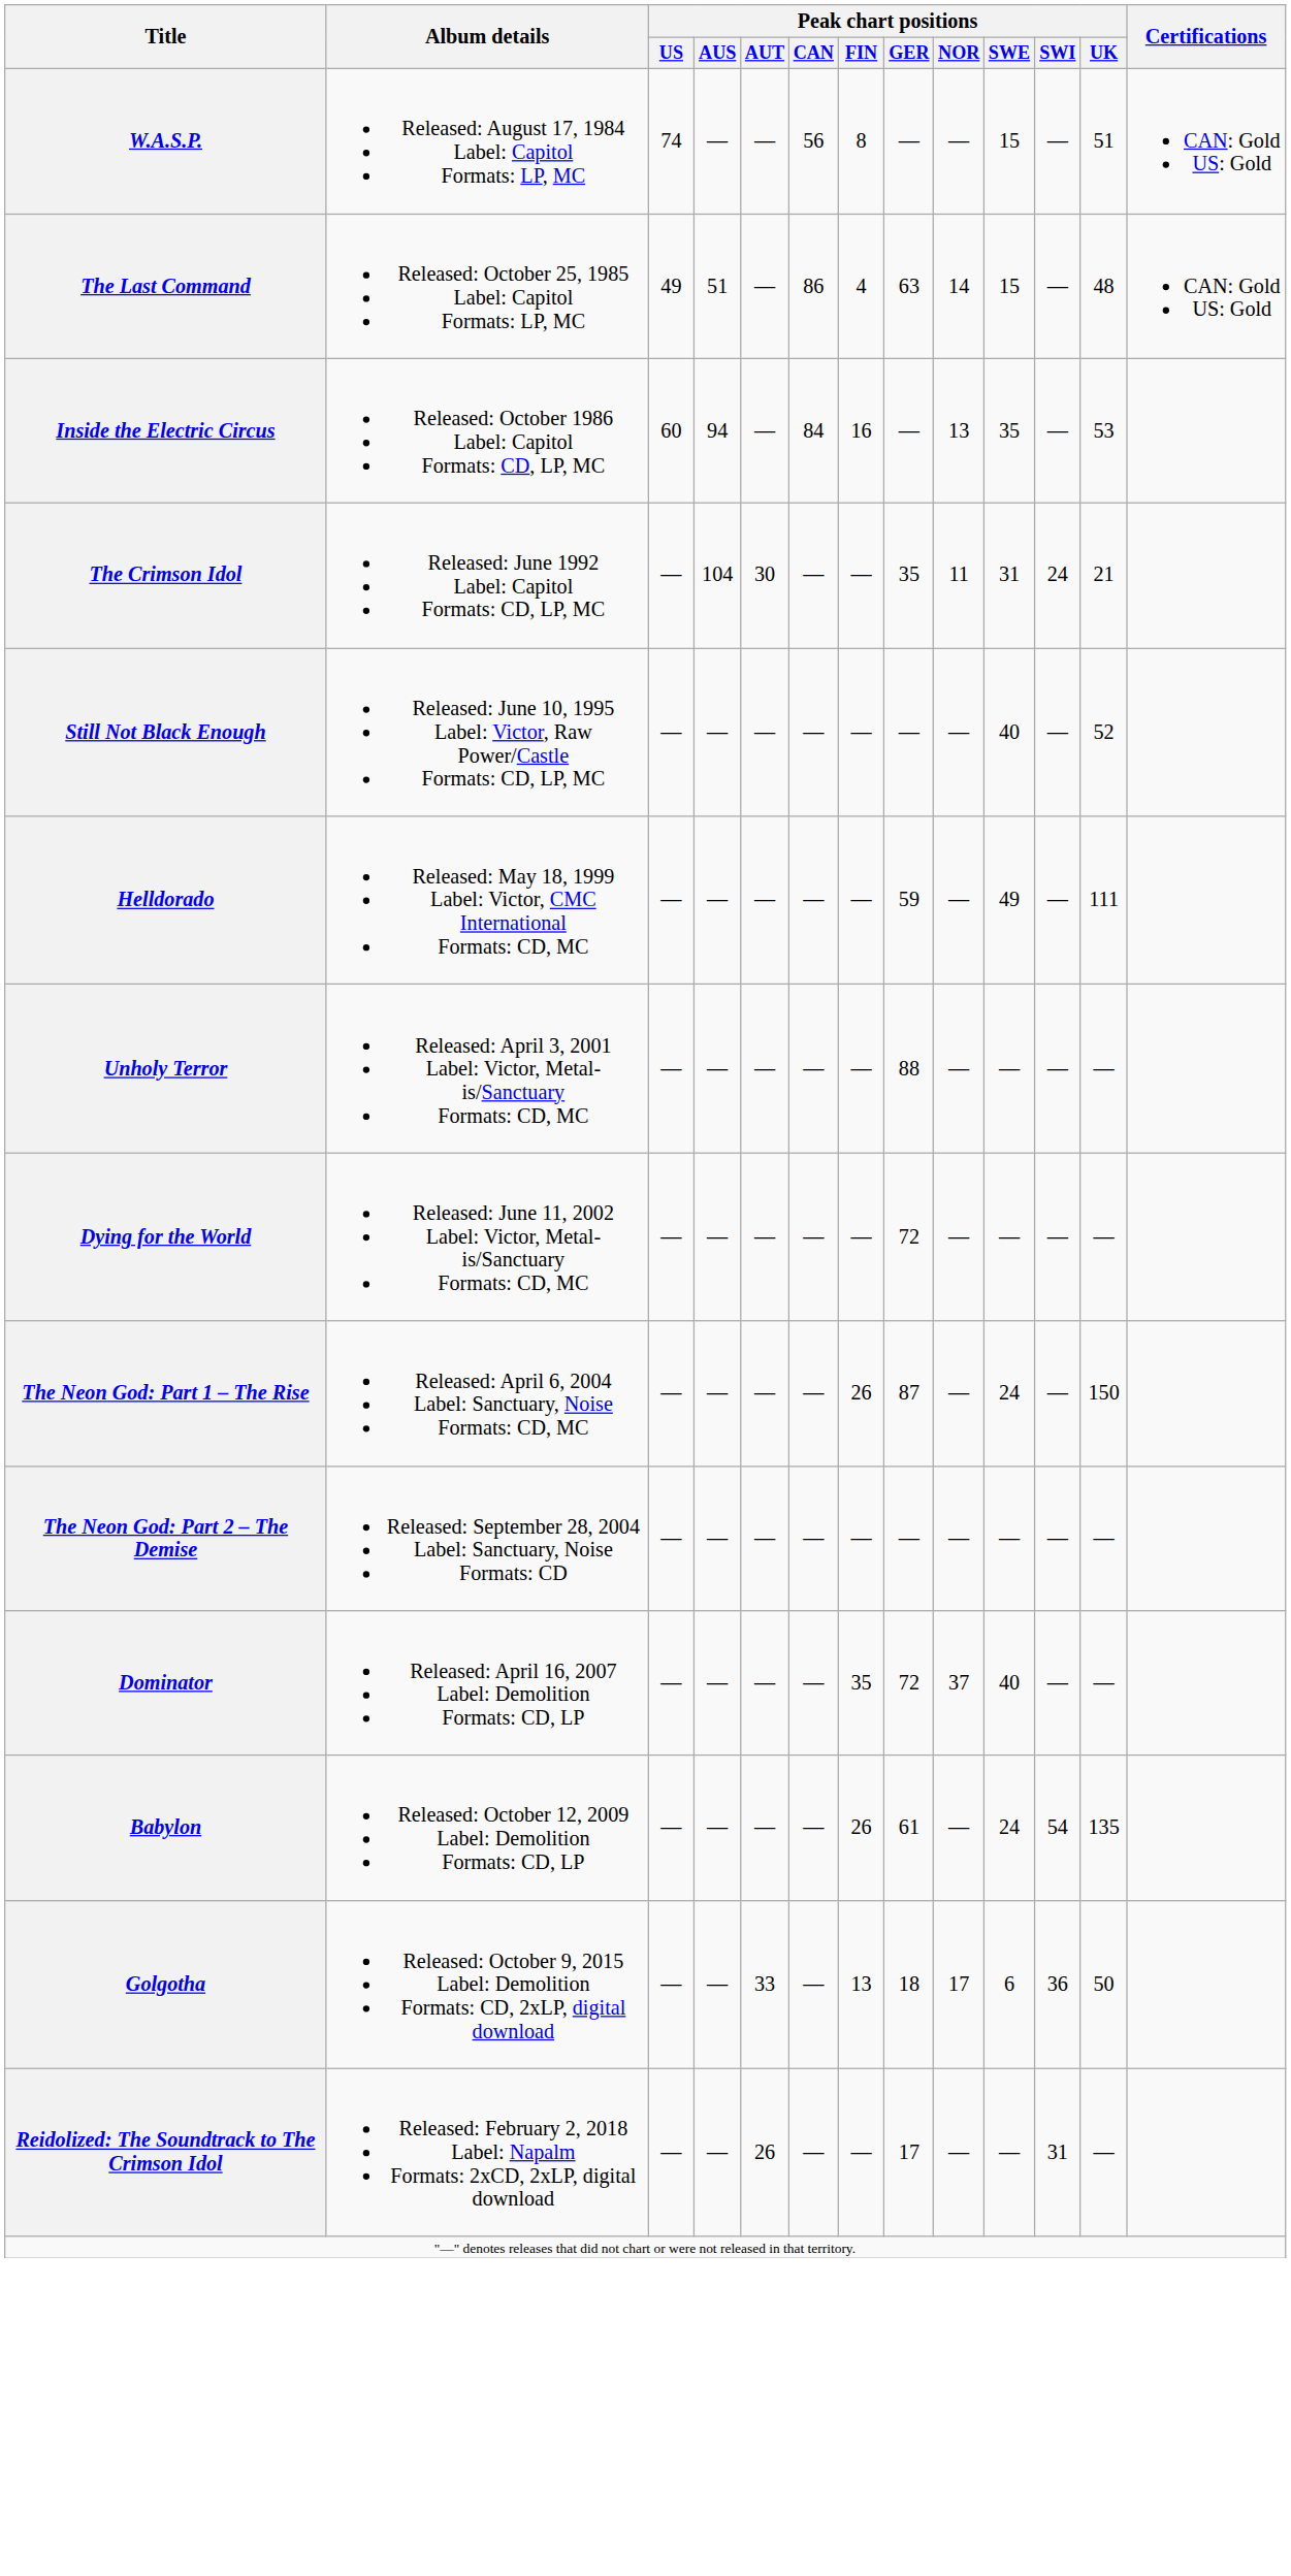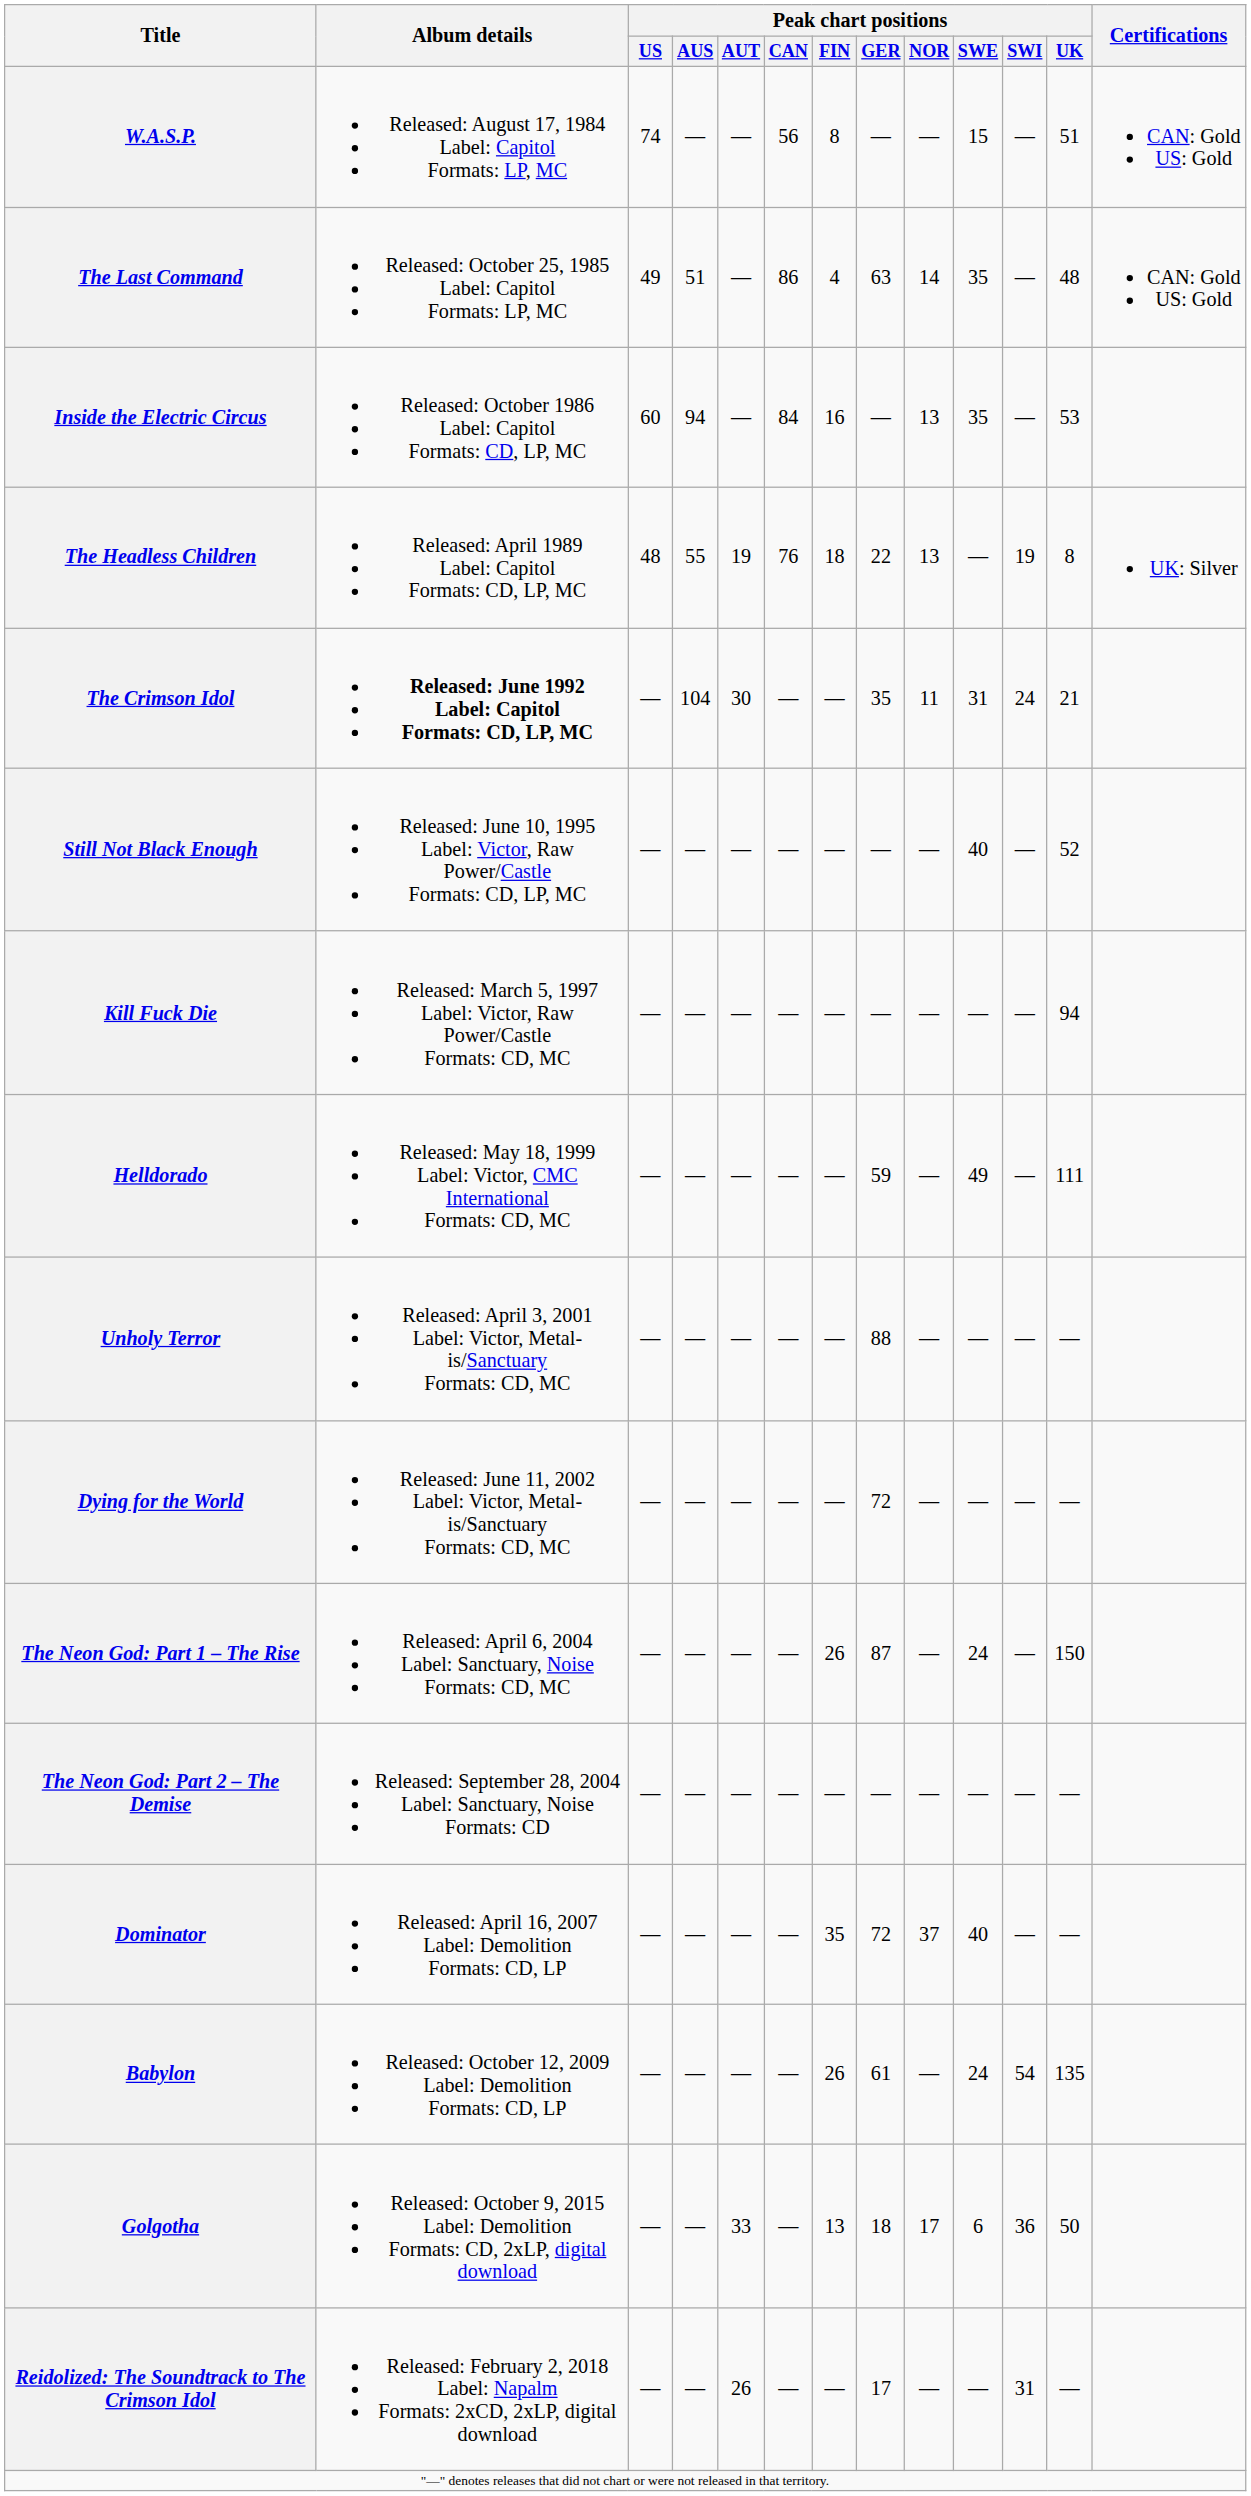 <table class="wikitable plainrowheaders" style="text-align:center;">
 <tr>
 <th rowspan="2" scope="col" style="width:15em;">Title</th>
 <th rowspan="2" scope="col" style="width:15em;">Album details</th>
 <th colspan="10">Peak chart positions</th>
 <th rowspan="2"><a href='#'>Certifications</a></th>
 </tr>
 <tr>
 <th scope="col" style="width:2em;font-size:90%;"><a href='#'>US</a><br></th>
 <th scope="col" style="width:2em;font-size:90%;"><a href='#'>AUS</a><br></th>
 <th scope="col" style="width:2em;font-size:90%;"><a href='#'>AUT</a><br></th>
 <th scope="col" style="width:2em;font-size:90%;"><a href='#'>CAN</a><br></th>
 <th scope="col" style="width:2em;font-size:90%;"><a href='#'>FIN</a><br></th>
 <th scope="col" style="width:2em;font-size:90%;"><a href='#'>GER</a><br></th>
 <th scope="col" style="width:2em;font-size:90%;"><a href='#'>NOR</a><br></th>
 <th scope="col" style="width:2em;font-size:90%;"><a href='#'>SWE</a><br></th>
 <th scope="col" style="width:2em;font-size:90%;"><a href='#'>SWI</a><br></th>
 <th scope="col" style="width:2em;font-size:90%;"><a href='#'>UK</a><br></th>
 </tr>
 <tr>
 <th scope="row"><em><a href='#'>W.A.S.P.</a></em></th>
 <td><br><ul><li>Released: August 17, 1984</li><li>Label: <a href='#'>Capitol</a></li><li>Formats: <a href='#'>LP</a>, <a href='#'>MC</a></li></ul></td>
 <td>74</td>
 <td>—</td>
 <td>—</td>
 <td>56</td>
 <td>8</td>
 <td>—</td>
 <td>—</td>
 <td>15</td>
 <td>—</td>
 <td>51</td>
 <td><br><ul><li><a href='#'>CAN</a>: Gold</li><li><a href='#'>US</a>: Gold</li></ul></td>
 </tr>
 <tr>
 <th scope="row"><em><a href='#'>The Last Command</a></em></th>
 <td><br><ul><li>Released: October 25, 1985</li><li>Label: Capitol</li><li>Formats: LP, MC</li></ul></td>
 <td>49</td>
 <td>51</td>
 <td>—</td>
 <td>86</td>
 <td>4</td>
 <td>63</td>
 <td>14</td>
-<td>15</td>
+<td>35</td>
 <td>—</td>
 <td>48</td>
 <td><br><ul><li>CAN: Gold</li><li>US: Gold</li></ul></td>
 </tr>
 <tr>
 <th scope="row"><em><a href='#'>Inside the Electric Circus</a></em></th>
 <td><br><ul><li>Released: October 1986</li><li>Label: Capitol</li><li>Formats: <a href='#'>CD</a>, LP, MC</li></ul></td>
 <td>60</td>
 <td>94</td>
 <td>—</td>
 <td>84</td>
 <td>16</td>
 <td>—</td>
 <td>13</td>
 <td>35</td>
 <td>—</td>
 <td>53</td>
 <td></td>
 </tr>
 <tr>
+<th scope="row"><em><a href='#'>The Headless Children</a></em></th>
+<td><br><ul><li>Released: April 1989</li><li>Label: Capitol</li><li>Formats: CD, LP, MC</li></ul></td>
+<td>48</td>
+<td>55</td>
+<td>19</td>
+<td>76</td>
+<td>18</td>
+<td>22</td>
+<td>13</td>
+<td>—</td>
+<td>19</td>
+<td>8</td>
+<td><br><ul><li><a href='#'>UK</a>: Silver</li></ul></td>
+</tr>
+<tr>
 <th scope="row"><em><a href='#'>The Crimson Idol</a></em></th>
-<td><br><ul><li>Released: June 1992</li><li>Label: Capitol</li><li>Formats: CD, LP, MC</li></ul></td>
+<td><strong><br><ul><li>Released: June 1992</li><li>Label: Capitol</li><li>Formats: CD, LP, MC</li></ul></strong></td>
 <td>—</td>
 <td>104</td>
 <td>30</td>
 <td>—</td>
 <td>—</td>
 <td>35</td>
 <td>11</td>
 <td>31</td>
 <td>24</td>
 <td>21</td>
 <td></td>
 </tr>
 <tr>
 <th scope="row"><em><a href='#'>Still Not Black Enough</a></em></th>
 <td><br><ul><li>Released: June 10, 1995</li><li>Label: <a href='#'>Victor</a>, Raw Power/<a href='#'>Castle</a></li><li>Formats: CD, LP, MC</li></ul></td>
 <td>—</td>
 <td>—</td>
 <td>—</td>
 <td>—</td>
 <td>—</td>
 <td>—</td>
 <td>—</td>
 <td>40</td>
 <td>—</td>
 <td>52</td>
+<td></td>
+</tr>
+<tr>
+<th scope="row"><em><a href='#'>Kill Fuck Die</a></em></th>
+<td><br><ul><li>Released: March 5, 1997</li><li>Label: Victor, Raw Power/Castle</li><li>Formats: CD, MC</li></ul></td>
+<td>—</td>
+<td>—</td>
+<td>—</td>
+<td>—</td>
+<td>—</td>
+<td>—</td>
+<td>—</td>
+<td>—</td>
+<td>—</td>
+<td>94</td>
 <td></td>
 </tr>
 <tr>
 <th scope="row"><em><a href='#'>Helldorado</a></em></th>
 <td><br><ul><li>Released: May 18, 1999</li><li>Label: Victor, <a href='#'>CMC International</a></li><li>Formats: CD, MC</li></ul></td>
 <td>—</td>
 <td>—</td>
 <td>—</td>
 <td>—</td>
 <td>—</td>
 <td>59</td>
 <td>—</td>
 <td>49</td>
 <td>—</td>
 <td>111</td>
 <td></td>
 </tr>
 <tr>
 <th scope="row"><em><a href='#'>Unholy Terror</a></em></th>
 <td><br><ul><li>Released: April 3, 2001</li><li>Label: Victor, Metal-is/<a href='#'>Sanctuary</a></li><li>Formats: CD, MC</li></ul></td>
 <td>—</td>
 <td>—</td>
 <td>—</td>
 <td>—</td>
 <td>—</td>
 <td>88</td>
 <td>—</td>
 <td>—</td>
 <td>—</td>
 <td>—</td>
 <td></td>
 </tr>
 <tr>
 <th scope="row"><em><a href='#'>Dying for the World</a></em></th>
 <td><br><ul><li>Released: June 11, 2002</li><li>Label: Victor, Metal-is/Sanctuary</li><li>Formats: CD, MC</li></ul></td>
 <td>—</td>
 <td>—</td>
 <td>—</td>
 <td>—</td>
 <td>—</td>
 <td>72</td>
 <td>—</td>
 <td>—</td>
 <td>—</td>
 <td>—</td>
 <td></td>
 </tr>
 <tr>
 <th scope="row"><em><a href='#'>The Neon God: Part 1 – The Rise</a></em></th>
 <td><br><ul><li>Released: April 6, 2004</li><li>Label: Sanctuary, <a href='#'>Noise</a></li><li>Formats: CD, MC</li></ul></td>
 <td>—</td>
 <td>—</td>
 <td>—</td>
 <td>—</td>
 <td>26</td>
 <td>87</td>
 <td>—</td>
 <td>24</td>
 <td>—</td>
 <td>150</td>
 <td></td>
 </tr>
 <tr>
 <th scope="row"><em><a href='#'>The Neon God: Part 2 – The Demise</a></em></th>
 <td><br><ul><li>Released: September 28, 2004</li><li>Label: Sanctuary, Noise</li><li>Formats: CD</li></ul></td>
 <td>—</td>
 <td>—</td>
 <td>—</td>
 <td>—</td>
 <td>—</td>
 <td>—</td>
 <td>—</td>
 <td>—</td>
 <td>—</td>
 <td>—</td>
 <td></td>
 </tr>
 <tr>
 <th scope="row"><em><a href='#'>Dominator</a></em></th>
 <td><br><ul><li>Released: April 16, 2007</li><li>Label: Demolition</li><li>Formats: CD, LP</li></ul></td>
 <td>—</td>
 <td>—</td>
 <td>—</td>
 <td>—</td>
 <td>35</td>
 <td>72</td>
 <td>37</td>
 <td>40</td>
 <td>—</td>
 <td>—</td>
 <td></td>
 </tr>
 <tr>
 <th scope="row"><em><a href='#'>Babylon</a></em></th>
 <td><br><ul><li>Released: October 12, 2009</li><li>Label: Demolition</li><li>Formats: CD, LP</li></ul></td>
 <td>—</td>
 <td>—</td>
 <td>—</td>
 <td>—</td>
 <td>26</td>
 <td>61</td>
 <td>—</td>
 <td>24</td>
 <td>54</td>
 <td>135</td>
 <td></td>
 </tr>
 <tr>
 <th scope="row"><em><a href='#'>Golgotha</a></em></th>
 <td><br><ul><li>Released: October 9, 2015</li><li>Label: Demolition</li><li>Formats: CD, 2xLP, <a href='#'>digital download</a></li></ul></td>
 <td>—</td>
 <td>—</td>
 <td>33</td>
 <td>—</td>
 <td>13</td>
 <td>18</td>
 <td>17</td>
 <td>6</td>
 <td>36</td>
 <td>50</td>
 <td></td>
 </tr>
 <tr>
 <th scope="row"><em><a href='#'>Reidolized: The Soundtrack to The Crimson Idol</a></em></th>
 <td><br><ul><li>Released: February 2, 2018</li><li>Label: <a href='#'>Napalm</a></li><li>Formats: 2xCD, 2xLP, digital download</li></ul></td>
 <td>—</td>
 <td>—</td>
 <td>26</td>
 <td>—</td>
 <td>—</td>
 <td>17</td>
 <td>—</td>
 <td>—</td>
 <td>31</td>
 <td>—</td>
 <td></td>
 </tr>
 <tr>
 <td colspan="13" style="font-size:8pt">"—" denotes releases that did not chart or were not released in that territory.</td>
 </tr>
 </table>
